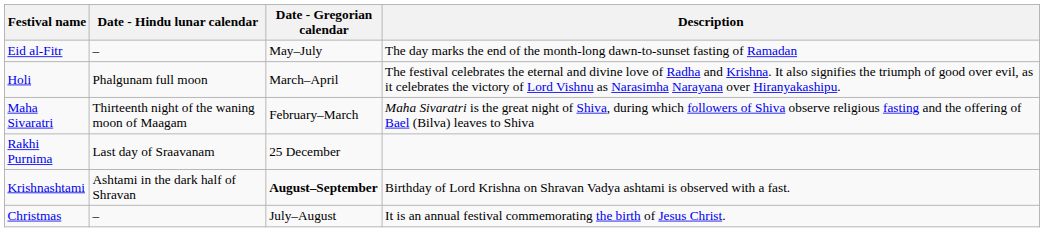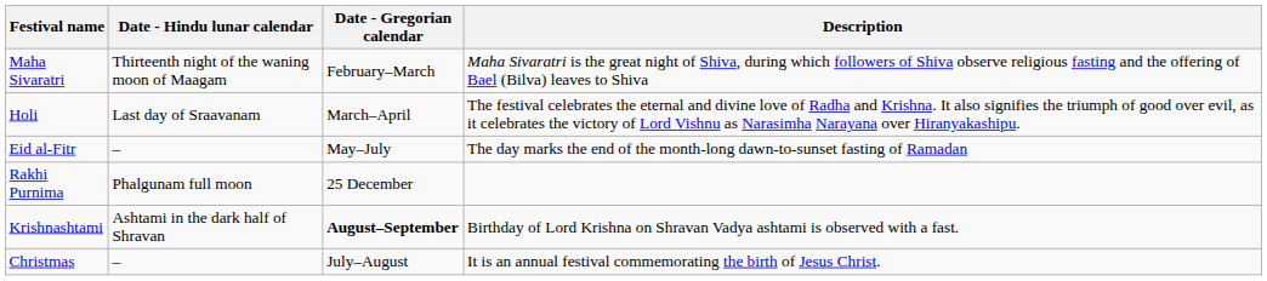 <table class="wikitable">
 <tr>
 <th>Festival name</th>
 <th>Date - Hindu lunar calendar</th>
 <th>Date - Gregorian calendar</th>
 <th>Description</th>
 </tr>
 <tr>
+<td><a href='#'>Maha Sivaratri</a></td>
+<td>Thirteenth night of the waning moon of Maagam</td>
+<td>February–March</td>
+<td><em>Maha Sivaratri</em> is the great night of <a href='#'>Shiva</a>, during which <a href='#'>followers of Shiva</a> observe religious <a href='#'>fasting</a> and the offering of <a href='#'>Bael</a> (Bilva) leaves to Shiva</td>
+</tr>
+<tr>
+<td><a href='#'>Holi</a></td>
+<td>Last day of Sraavanam</td>
+<td>March–April</td>
+<td>The festival celebrates the eternal and divine love of <a href='#'>Radha</a> and <a href='#'>Krishna</a>. It also signifies the triumph of good over evil, as it celebrates the victory of <a href='#'>Lord Vishnu</a> as <a href='#'>Narasimha</a> <a href='#'>Narayana</a> over <a href='#'>Hiranyakashipu</a>.</td>
+</tr>
+<tr>
 <td><a href='#'>Eid al-Fitr</a></td>
 <td>–</td>
 <td>May–July</td>
 <td>The day marks the end of the month-long dawn-to-sunset fasting of <a href='#'>Ramadan</a></td>
 </tr>
 <tr>
-<td><a href='#'>Holi</a></td>
+<td><a href='#'>Rakhi Purnima</a></td>
 <td>Phalgunam full moon</td>
-<td>March–April</td>
-<td>The festival celebrates the eternal and divine love of <a href='#'>Radha</a> and <a href='#'>Krishna</a>. It also signifies the triumph of good over evil, as it celebrates the victory of <a href='#'>Lord Vishnu</a> as <a href='#'>Narasimha</a> <a href='#'>Narayana</a> over <a href='#'>Hiranyakashipu</a>.</td>
-</tr>
-<tr>
-<td><a href='#'>Maha Sivaratri</a></td>
-<td>Thirteenth night of the waning moon of Maagam</td>
-<td>February–March</td>
-<td><em>Maha Sivaratri</em> is the great night of <a href='#'>Shiva</a>, during which <a href='#'>followers of Shiva</a> observe religious <a href='#'>fasting</a> and the offering of <a href='#'>Bael</a> (Bilva) leaves to Shiva</td>
-</tr>
-<tr>
-<td><a href='#'>Rakhi Purnima</a></td>
-<td>Last day of Sraavanam</td>
 <td>25 December</td>
 <td></td>
 </tr>
 <tr>
 <td><a href='#'>Krishnashtami</a></td>
 <td>Ashtami in the dark half of Shravan</td>
 <td><strong>August–September</strong></td>
 <td>Birthday of Lord Krishna on Shravan Vadya ashtami is observed with a fast.</td>
 </tr>
 <tr>
 <td><a href='#'>Christmas</a></td>
 <td>–</td>
 <td>July–August</td>
 <td>It is an annual festival commemorating <a href='#'>the birth</a> of <a href='#'>Jesus Christ</a>.</td>
 </tr>
 </table>
